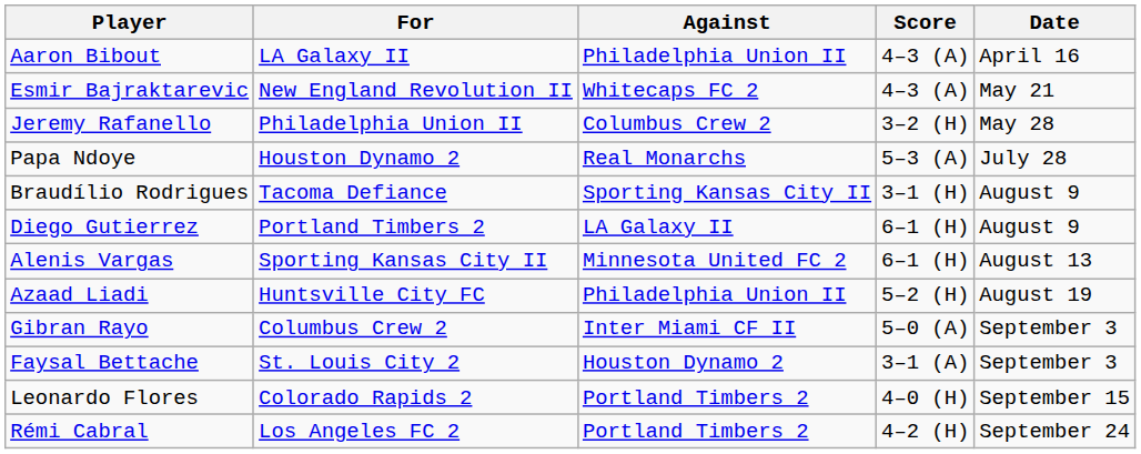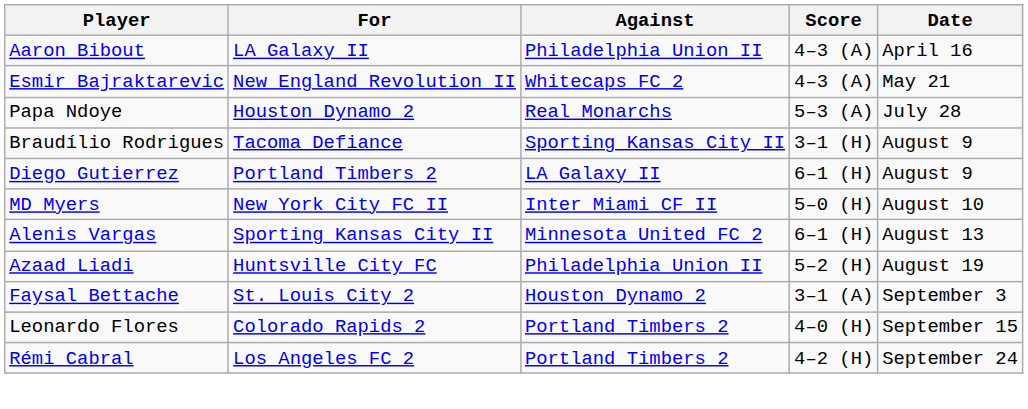 <table class="wikitable">
 <tr>
 <th>Player</th>
 <th>For</th>
 <th>Against</th>
 <th>Score</th>
 <th>Date</th>
 </tr>
 <tr>
 <td> <a href='#'>Aaron Bibout</a></td>
 <td><a href='#'>LA Galaxy II</a></td>
 <td><a href='#'>Philadelphia Union II</a></td>
 <td style="text-align:center;">4–3 (A)</td>
 <td>April 16</td>
 </tr>
 <tr>
 <td> <a href='#'>Esmir Bajraktarevic</a></td>
 <td><a href='#'>New England Revolution II</a></td>
 <td><a href='#'>Whitecaps FC 2</a></td>
 <td style="text-align:center;">4–3 (A)</td>
 <td>May 21</td>
 </tr>
 <tr>
-<td> <a href='#'>Jeremy Rafanello</a></td>
-<td><a href='#'>Philadelphia Union II</a></td>
-<td><a href='#'>Columbus Crew 2</a></td>
-<td style="text-align:center;">3–2 (H)</td>
-<td>May 28</td>
-</tr>
-<tr>
 <td> Papa Ndoye</td>
 <td><a href='#'>Houston Dynamo 2</a></td>
 <td><a href='#'>Real Monarchs</a></td>
 <td style="text-align:center;">5–3 (A)</td>
 <td>July 28</td>
 </tr>
 <tr>
 <td> Braudílio Rodrigues</td>
 <td><a href='#'>Tacoma Defiance</a></td>
 <td><a href='#'>Sporting Kansas City II</a></td>
 <td style="text-align:center;">3–1 (H)</td>
 <td>August 9</td>
 </tr>
 <tr>
 <td> <a href='#'>Diego Gutierrez</a></td>
 <td><a href='#'>Portland Timbers 2</a></td>
 <td><a href='#'>LA Galaxy II</a></td>
 <td style="text-align:center;">6–1 (H)</td>
 <td>August 9</td>
 </tr>
 <tr>
+<td> <a href='#'>MD Myers</a></td>
+<td><a href='#'>New York City FC II</a></td>
+<td><a href='#'>Inter Miami CF II</a></td>
+<td style="text-align:center;">5–0 (H)</td>
+<td>August 10</td>
+</tr>
+<tr>
 <td> <a href='#'>Alenis Vargas</a></td>
 <td><a href='#'>Sporting Kansas City II</a></td>
 <td><a href='#'>Minnesota United FC 2</a></td>
 <td style="text-align:center;">6–1 (H)</td>
 <td>August 13</td>
 </tr>
 <tr>
 <td> <a href='#'>Azaad Liadi</a></td>
 <td><a href='#'>Huntsville City FC</a></td>
 <td><a href='#'>Philadelphia Union II</a></td>
 <td style="text-align:center;">5–2 (H)</td>
 <td>August 19</td>
-</tr>
-<tr>
-<td> <a href='#'>Gibran Rayo</a></td>
-<td><a href='#'>Columbus Crew 2</a></td>
-<td><a href='#'>Inter Miami CF II</a></td>
-<td style="text-align:center;">5–0 (A)</td>
-<td>September 3</td>
 </tr>
 <tr>
 <td> <a href='#'>Faysal Bettache</a></td>
 <td><a href='#'>St. Louis City 2</a></td>
 <td><a href='#'>Houston Dynamo 2</a></td>
 <td style="text-align:center;">3–1 (A)</td>
 <td>September 3</td>
 </tr>
 <tr>
 <td> Leonardo Flores</td>
 <td><a href='#'>Colorado Rapids 2</a></td>
 <td><a href='#'>Portland Timbers 2</a></td>
 <td style="text-align:center;">4–0 (H)</td>
 <td>September 15</td>
 </tr>
 <tr>
 <td> <a href='#'>Rémi Cabral</a></td>
 <td><a href='#'>Los Angeles FC 2</a></td>
 <td><a href='#'>Portland Timbers 2</a></td>
 <td style="text-align:center;">4–2 (H)</td>
 <td>September 24</td>
 </tr>
 </table>
